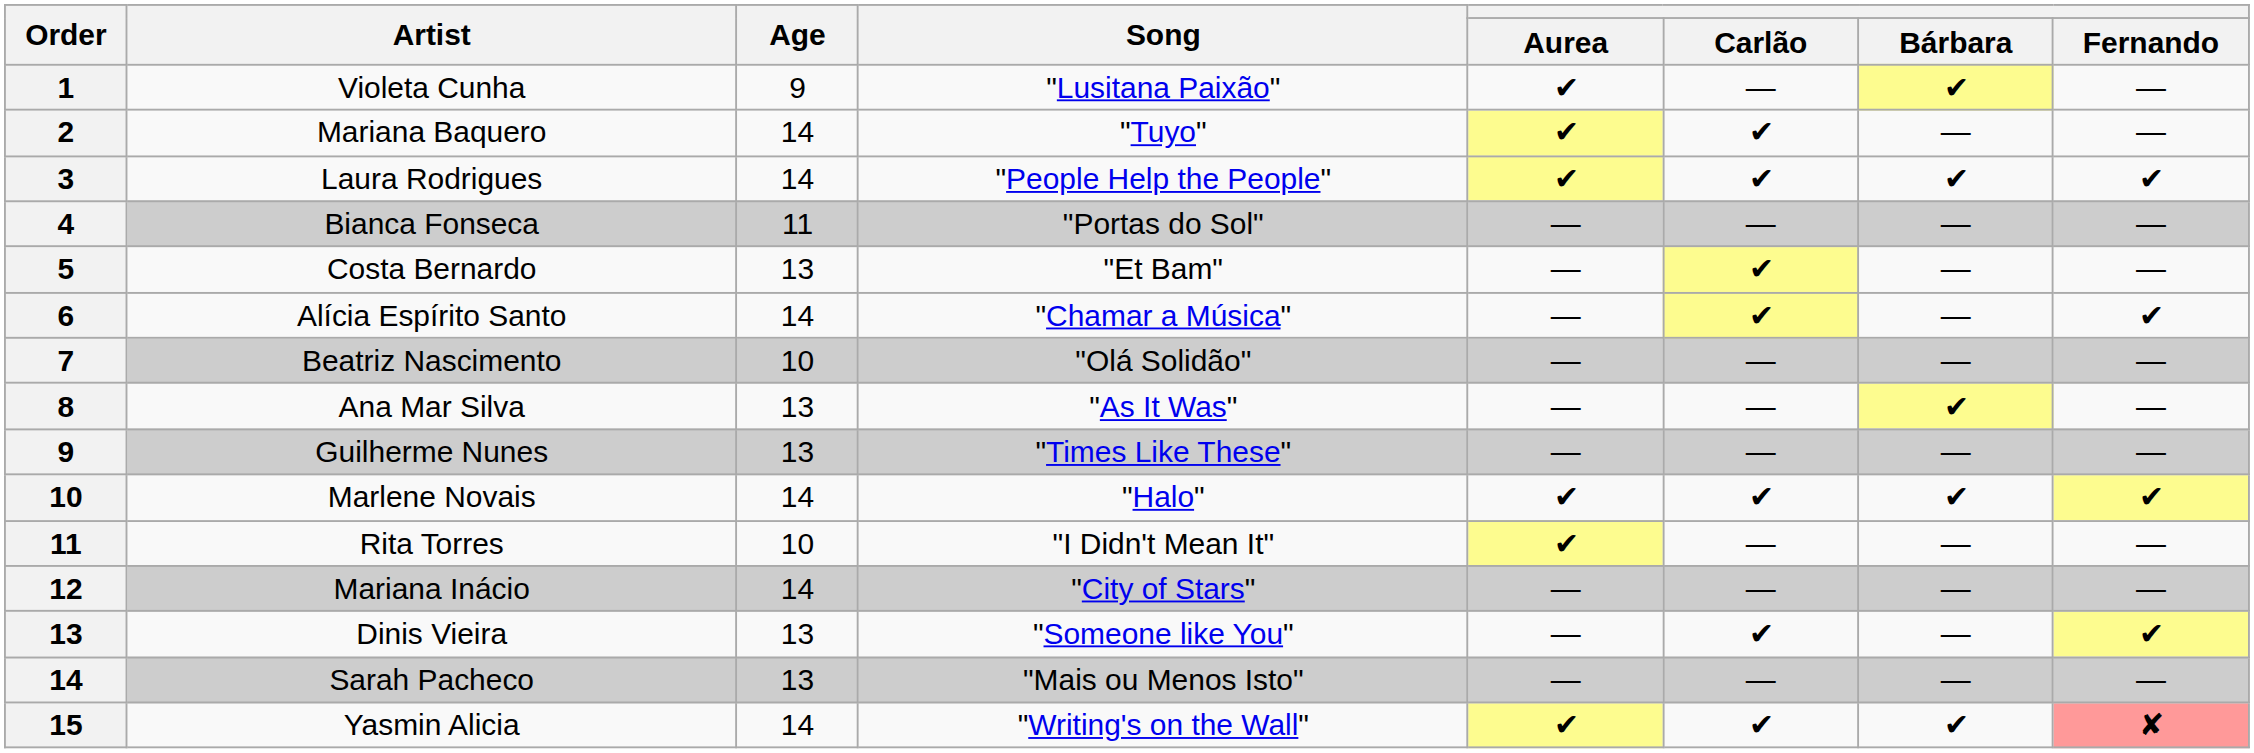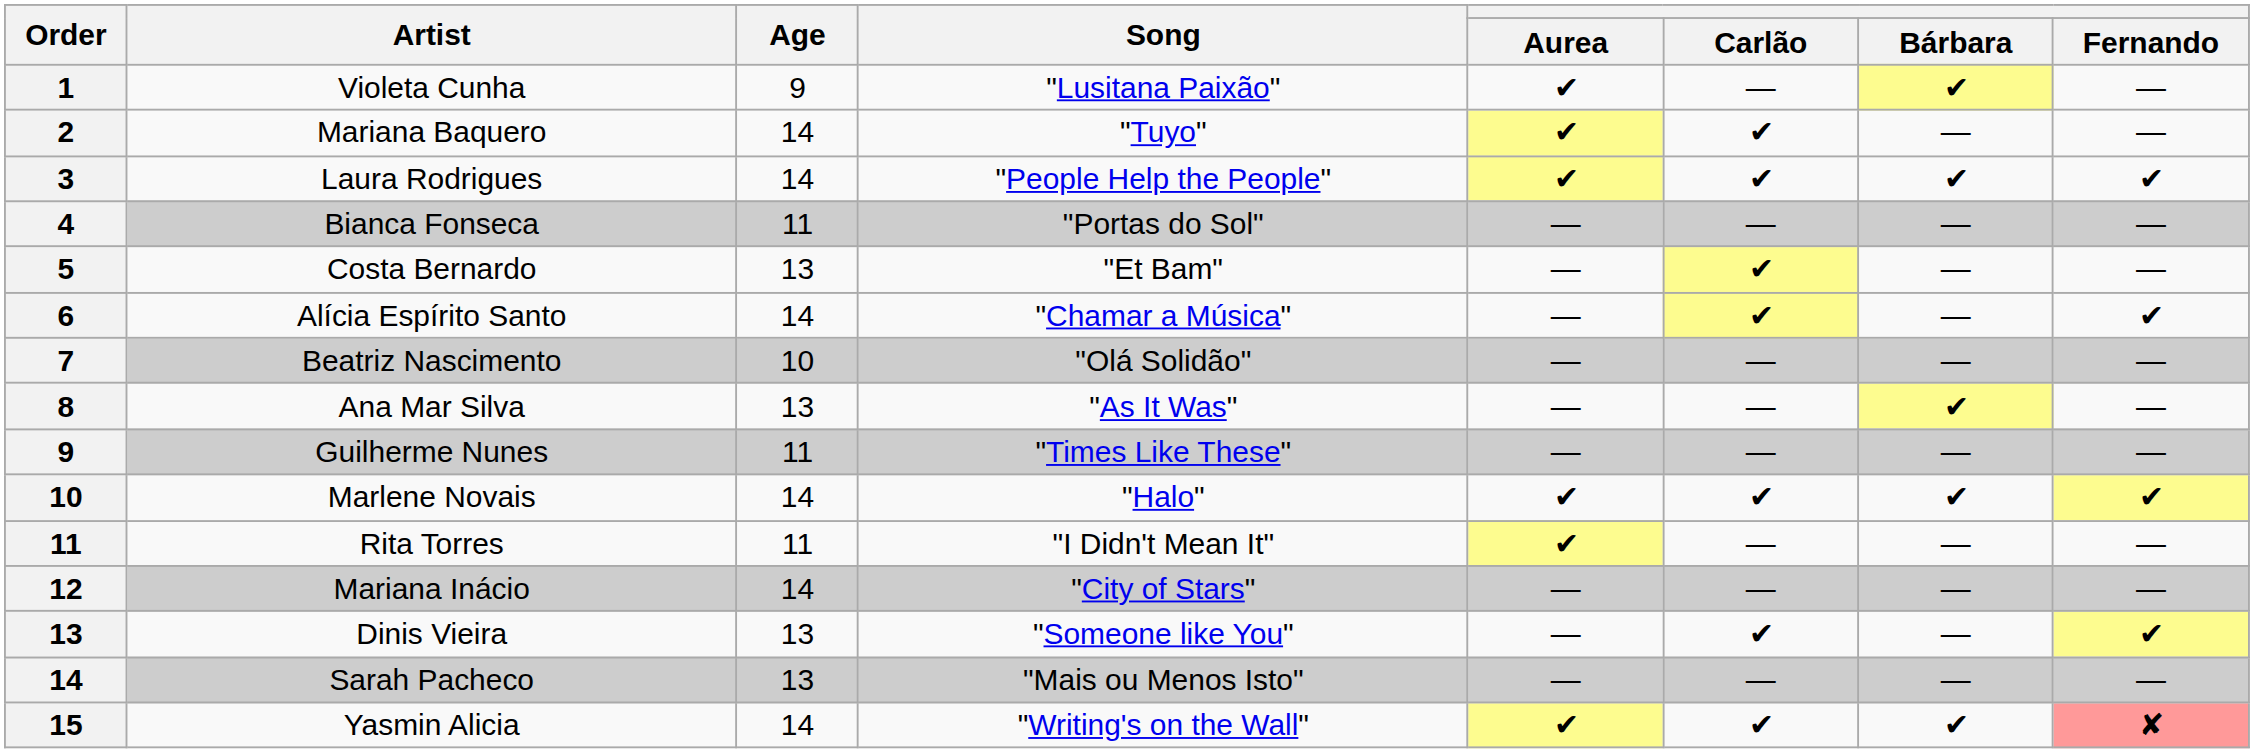 <table class="wikitable" style="text-align:center; line-height:17px; width:95%">
 <tr>
 <th rowspan="2" width="05%">Order</th>
 <th rowspan="2" width="25%">Artist</th>
 <th rowspan="2" width="05%">Age</th>
 <th rowspan="2" width="25%">Song</th>
 <th colspan="4"></th>
 </tr>
 <tr>
 <th width="08%">Aurea</th>
 <th width="08%">Carlão</th>
 <th width="08%">Bárbara</th>
 <th width="08%">Fernando</th>
 </tr>
 <tr>
 <th>1</th>
 <td>Violeta Cunha</td>
 <td>9</td>
 <td>"<a href='#'>Lusitana Paixão</a>"</td>
 <td>✔</td>
 <td>—</td>
 <td style="background:#fdfc8f">✔</td>
 <td>—</td>
 </tr>
 <tr>
 <th>2</th>
 <td>Mariana Baquero</td>
 <td>14</td>
 <td>"<a href='#'>Tuyo</a>"</td>
 <td style="background:#fdfc8f">✔</td>
 <td>✔</td>
 <td>—</td>
 <td>—</td>
 </tr>
 <tr>
 <th>3</th>
 <td>Laura Rodrigues</td>
 <td>14</td>
 <td>"<a href='#'>People Help the People</a>"</td>
 <td style="background:#fdfc8f">✔</td>
 <td>✔</td>
 <td>✔</td>
 <td>✔</td>
 </tr>
 <tr style="background:#cdcdcd">
 <th>4</th>
 <td>Bianca Fonseca</td>
 <td>11</td>
 <td>"Portas do Sol"</td>
 <td>—</td>
 <td>—</td>
 <td>—</td>
 <td>—</td>
 </tr>
 <tr>
 <th>5</th>
 <td>Costa Bernardo</td>
 <td>13</td>
 <td>"Et Bam"</td>
 <td>—</td>
 <td style="background:#fdfc8f">✔</td>
 <td>—</td>
 <td>—</td>
 </tr>
 <tr>
 <th>6</th>
 <td>Alícia Espírito Santo</td>
 <td>14</td>
 <td>"<a href='#'>Chamar a Música</a>"</td>
 <td>—</td>
 <td style="background:#fdfc8f">✔</td>
 <td>—</td>
 <td>✔</td>
 </tr>
 <tr style="background:#cdcdcd">
 <th>7</th>
 <td>Beatriz Nascimento</td>
 <td>10</td>
 <td>"Olá Solidão"</td>
 <td>—</td>
 <td>—</td>
 <td>—</td>
 <td>—</td>
 </tr>
 <tr>
 <th>8</th>
 <td>Ana Mar Silva</td>
 <td>13</td>
 <td>"<a href='#'>As It Was</a>"</td>
 <td>—</td>
 <td>—</td>
 <td style="background:#fdfc8f">✔</td>
 <td>—</td>
 </tr>
 <tr style="background:#cdcdcd">
 <th>9</th>
 <td>Guilherme Nunes</td>
-<td>13</td>
+<td>11</td>
 <td>"<a href='#'>Times Like These</a>"</td>
 <td>—</td>
 <td>—</td>
 <td>—</td>
 <td>—</td>
 </tr>
 <tr>
 <th>10</th>
 <td>Marlene Novais</td>
 <td>14</td>
 <td>"<a href='#'>Halo</a>"</td>
 <td>✔</td>
 <td>✔</td>
 <td>✔</td>
 <td style="background:#fdfc8f">✔</td>
 </tr>
 <tr>
 <th>11</th>
 <td>Rita Torres</td>
-<td>10</td>
+<td>11</td>
 <td>"I Didn't Mean It"</td>
 <td style="background:#fdfc8f">✔</td>
 <td>—</td>
 <td>—</td>
 <td>—</td>
 </tr>
 <tr style="background:#cdcdcd">
 <th>12</th>
 <td>Mariana Inácio</td>
 <td>14</td>
 <td>"<a href='#'>City of Stars</a>"</td>
 <td>—</td>
 <td>—</td>
 <td>—</td>
 <td>—</td>
 </tr>
 <tr>
 <th>13</th>
 <td>Dinis Vieira</td>
 <td>13</td>
 <td>"<a href='#'>Someone like You</a>"</td>
 <td>—</td>
 <td>✔</td>
 <td>—</td>
 <td style="background:#fdfc8f">✔</td>
 </tr>
 <tr style="background:#cdcdcd">
 <th>14</th>
 <td>Sarah Pacheco</td>
 <td>13</td>
 <td>"Mais ou Menos Isto"</td>
 <td>—</td>
 <td>—</td>
 <td>—</td>
 <td>—</td>
 </tr>
 <tr>
 <th>15</th>
 <td>Yasmin Alicia</td>
 <td>14</td>
 <td>"<a href='#'>Writing's on the Wall</a>"</td>
 <td style="background:#fdfc8f">✔</td>
 <td>✔</td>
 <td>✔</td>
 <td style="background:#ff9999">✘</td>
 </tr>
 </table>
